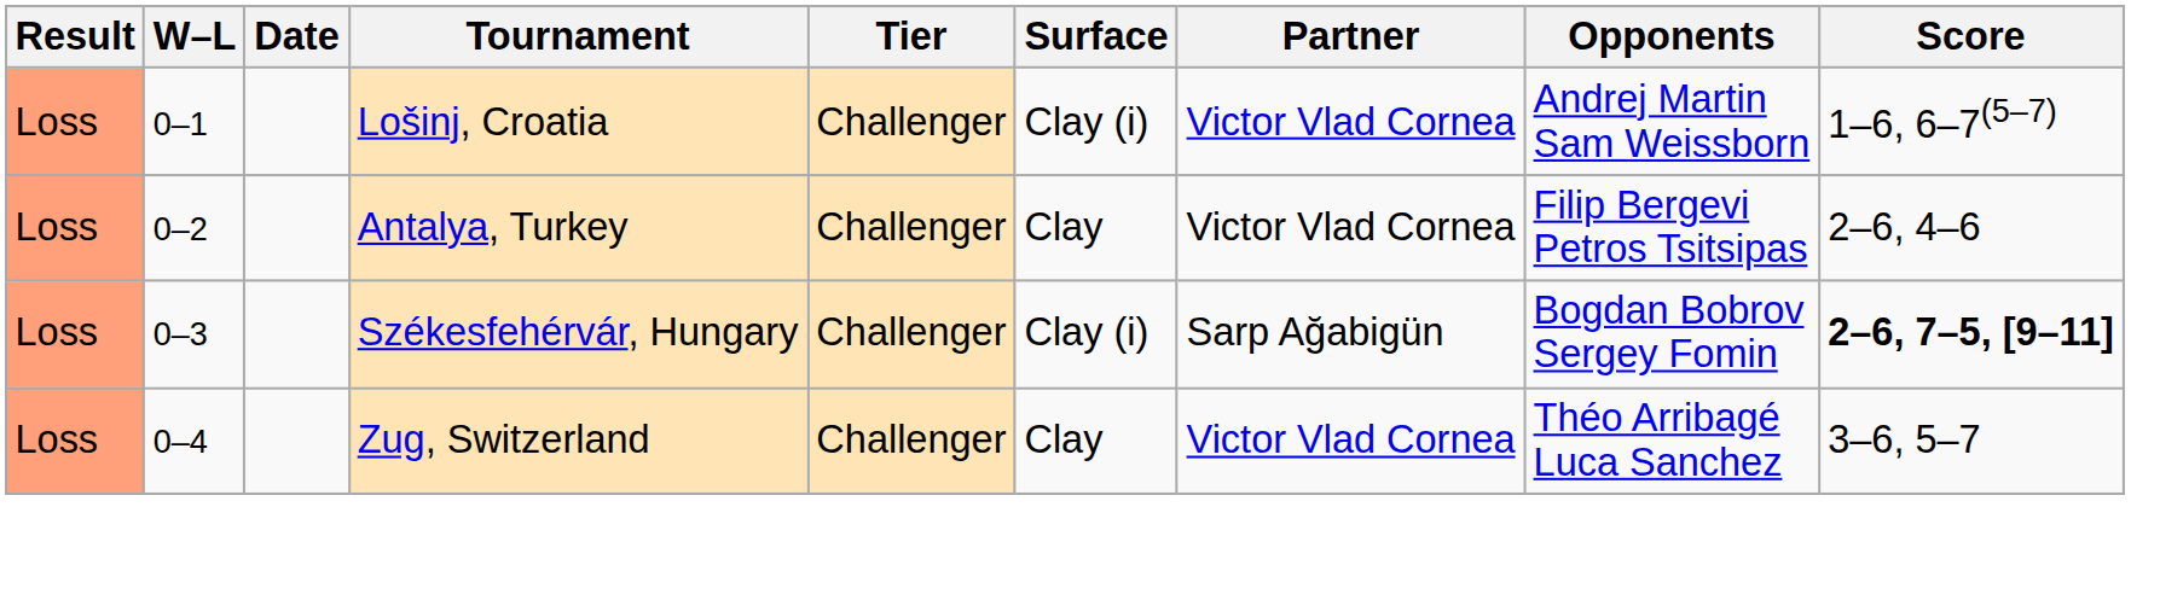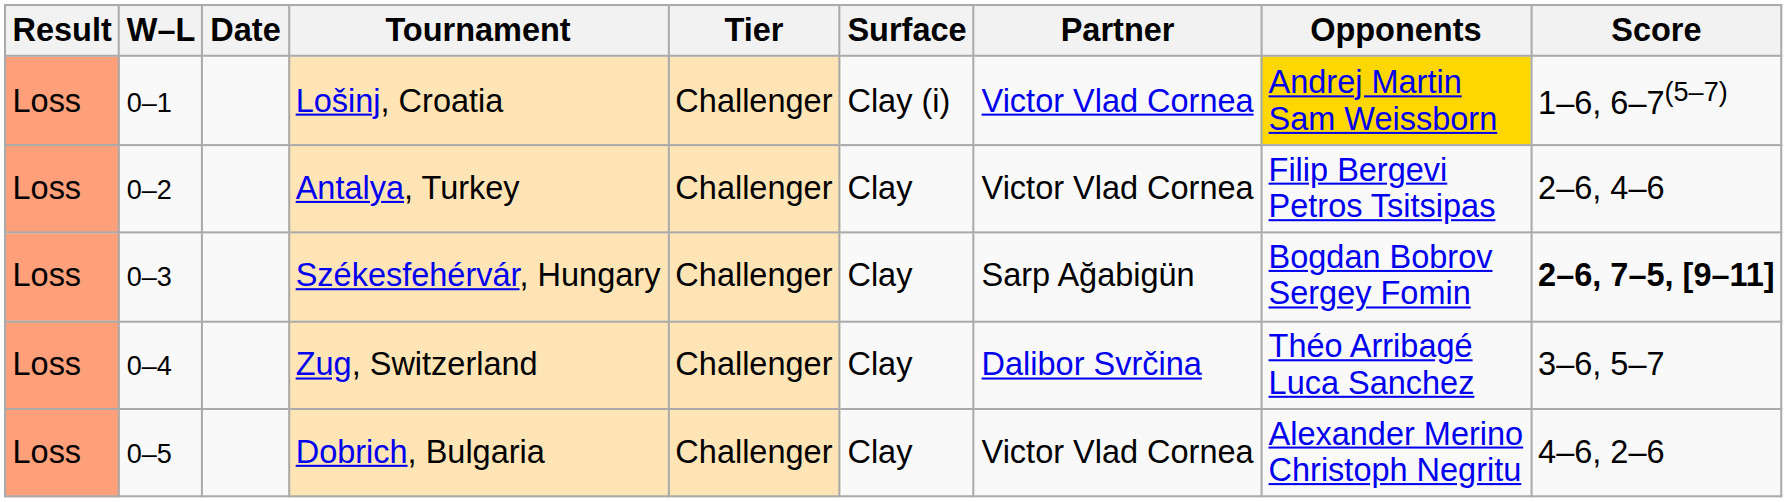 <table class="wikitable">
 <tr>
 <th>Result</th>
 <th class="unsortable">W–L</th>
 <th>Date</th>
 <th>Tournament</th>
 <th>Tier</th>
 <th>Surface</th>
 <th>Partner</th>
 <th>Opponents</th>
 <th class="unsortable">Score</th>
 </tr>
 <tr>
 <td bgcolor=ffa07a>Loss</td>
 <td><small>0–1</small></td>
 <td><a href='#'></a></td>
 <td style="background:moccasin"><a href='#'>Lošinj</a>, Croatia</td>
 <td style="background:moccasin;">Challenger</td>
 <td>Clay (i)</td>
 <td> <a href='#'>Victor Vlad Cornea</a></td>
-<td> <a href='#'>Andrej Martin</a><br> <a href='#'>Sam Weissborn</a></td>
+<td style="background: gold;"> <a href='#'>Andrej Martin</a><br> <a href='#'>Sam Weissborn</a></td>
 <td>1–6, 6–7<sup>(5–7)</sup></td>
 </tr>
 <tr>
 <td bgcolor=ffa07a>Loss</td>
 <td><small>0–2</small></td>
 <td><a href='#'></a></td>
 <td style="background:moccasin"><a href='#'>Antalya</a>, Turkey</td>
 <td style="background:moccasin;">Challenger</td>
 <td>Clay</td>
 <td> Victor Vlad Cornea</td>
 <td> <a href='#'>Filip Bergevi</a><br> <a href='#'>Petros Tsitsipas</a></td>
 <td>2–6, 4–6</td>
 </tr>
 <tr>
 <td bgcolor=ffa07a>Loss</td>
 <td><small>0–3</small></td>
 <td><a href='#'></a></td>
 <td style="background:moccasin"><a href='#'>Székesfehérvár</a>, Hungary</td>
 <td style="background:moccasin;">Challenger</td>
-<td>Clay (i)</td>
+<td>Clay</td>
 <td> Sarp Ağabigün</td>
 <td> <a href='#'>Bogdan Bobrov</a><br> <a href='#'>Sergey Fomin</a></td>
 <td><strong>2–6, 7–5, [9–11]</strong></td>
 </tr>
 <tr>
 <td bgcolor=ffa07a>Loss</td>
 <td><small>0–4</small></td>
 <td><a href='#'></a></td>
 <td style="background:moccasin"><a href='#'>Zug</a>, Switzerland</td>
 <td style="background:moccasin;">Challenger</td>
 <td>Clay</td>
-<td> <a href='#'>Victor Vlad Cornea</a></td>
+<td> <a href='#'>Dalibor Svrčina</a></td>
 <td> <a href='#'>Théo Arribagé</a><br> <a href='#'>Luca Sanchez</a></td>
 <td>3–6, 5–7</td>
 </tr>
+<tr>
+<td bgcolor=ffa07a>Loss</td>
+<td><small>0–5</small></td>
+<td><a href='#'></a></td>
+<td style="background:moccasin"><a href='#'>Dobrich</a>, Bulgaria</td>
+<td style="background:moccasin;">Challenger</td>
+<td>Clay</td>
+<td> Victor Vlad Cornea</td>
+<td> <a href='#'>Alexander Merino</a><br> <a href='#'>Christoph Negritu</a></td>
+<td>4–6, 2–6</td>
+</tr>
 </table>
